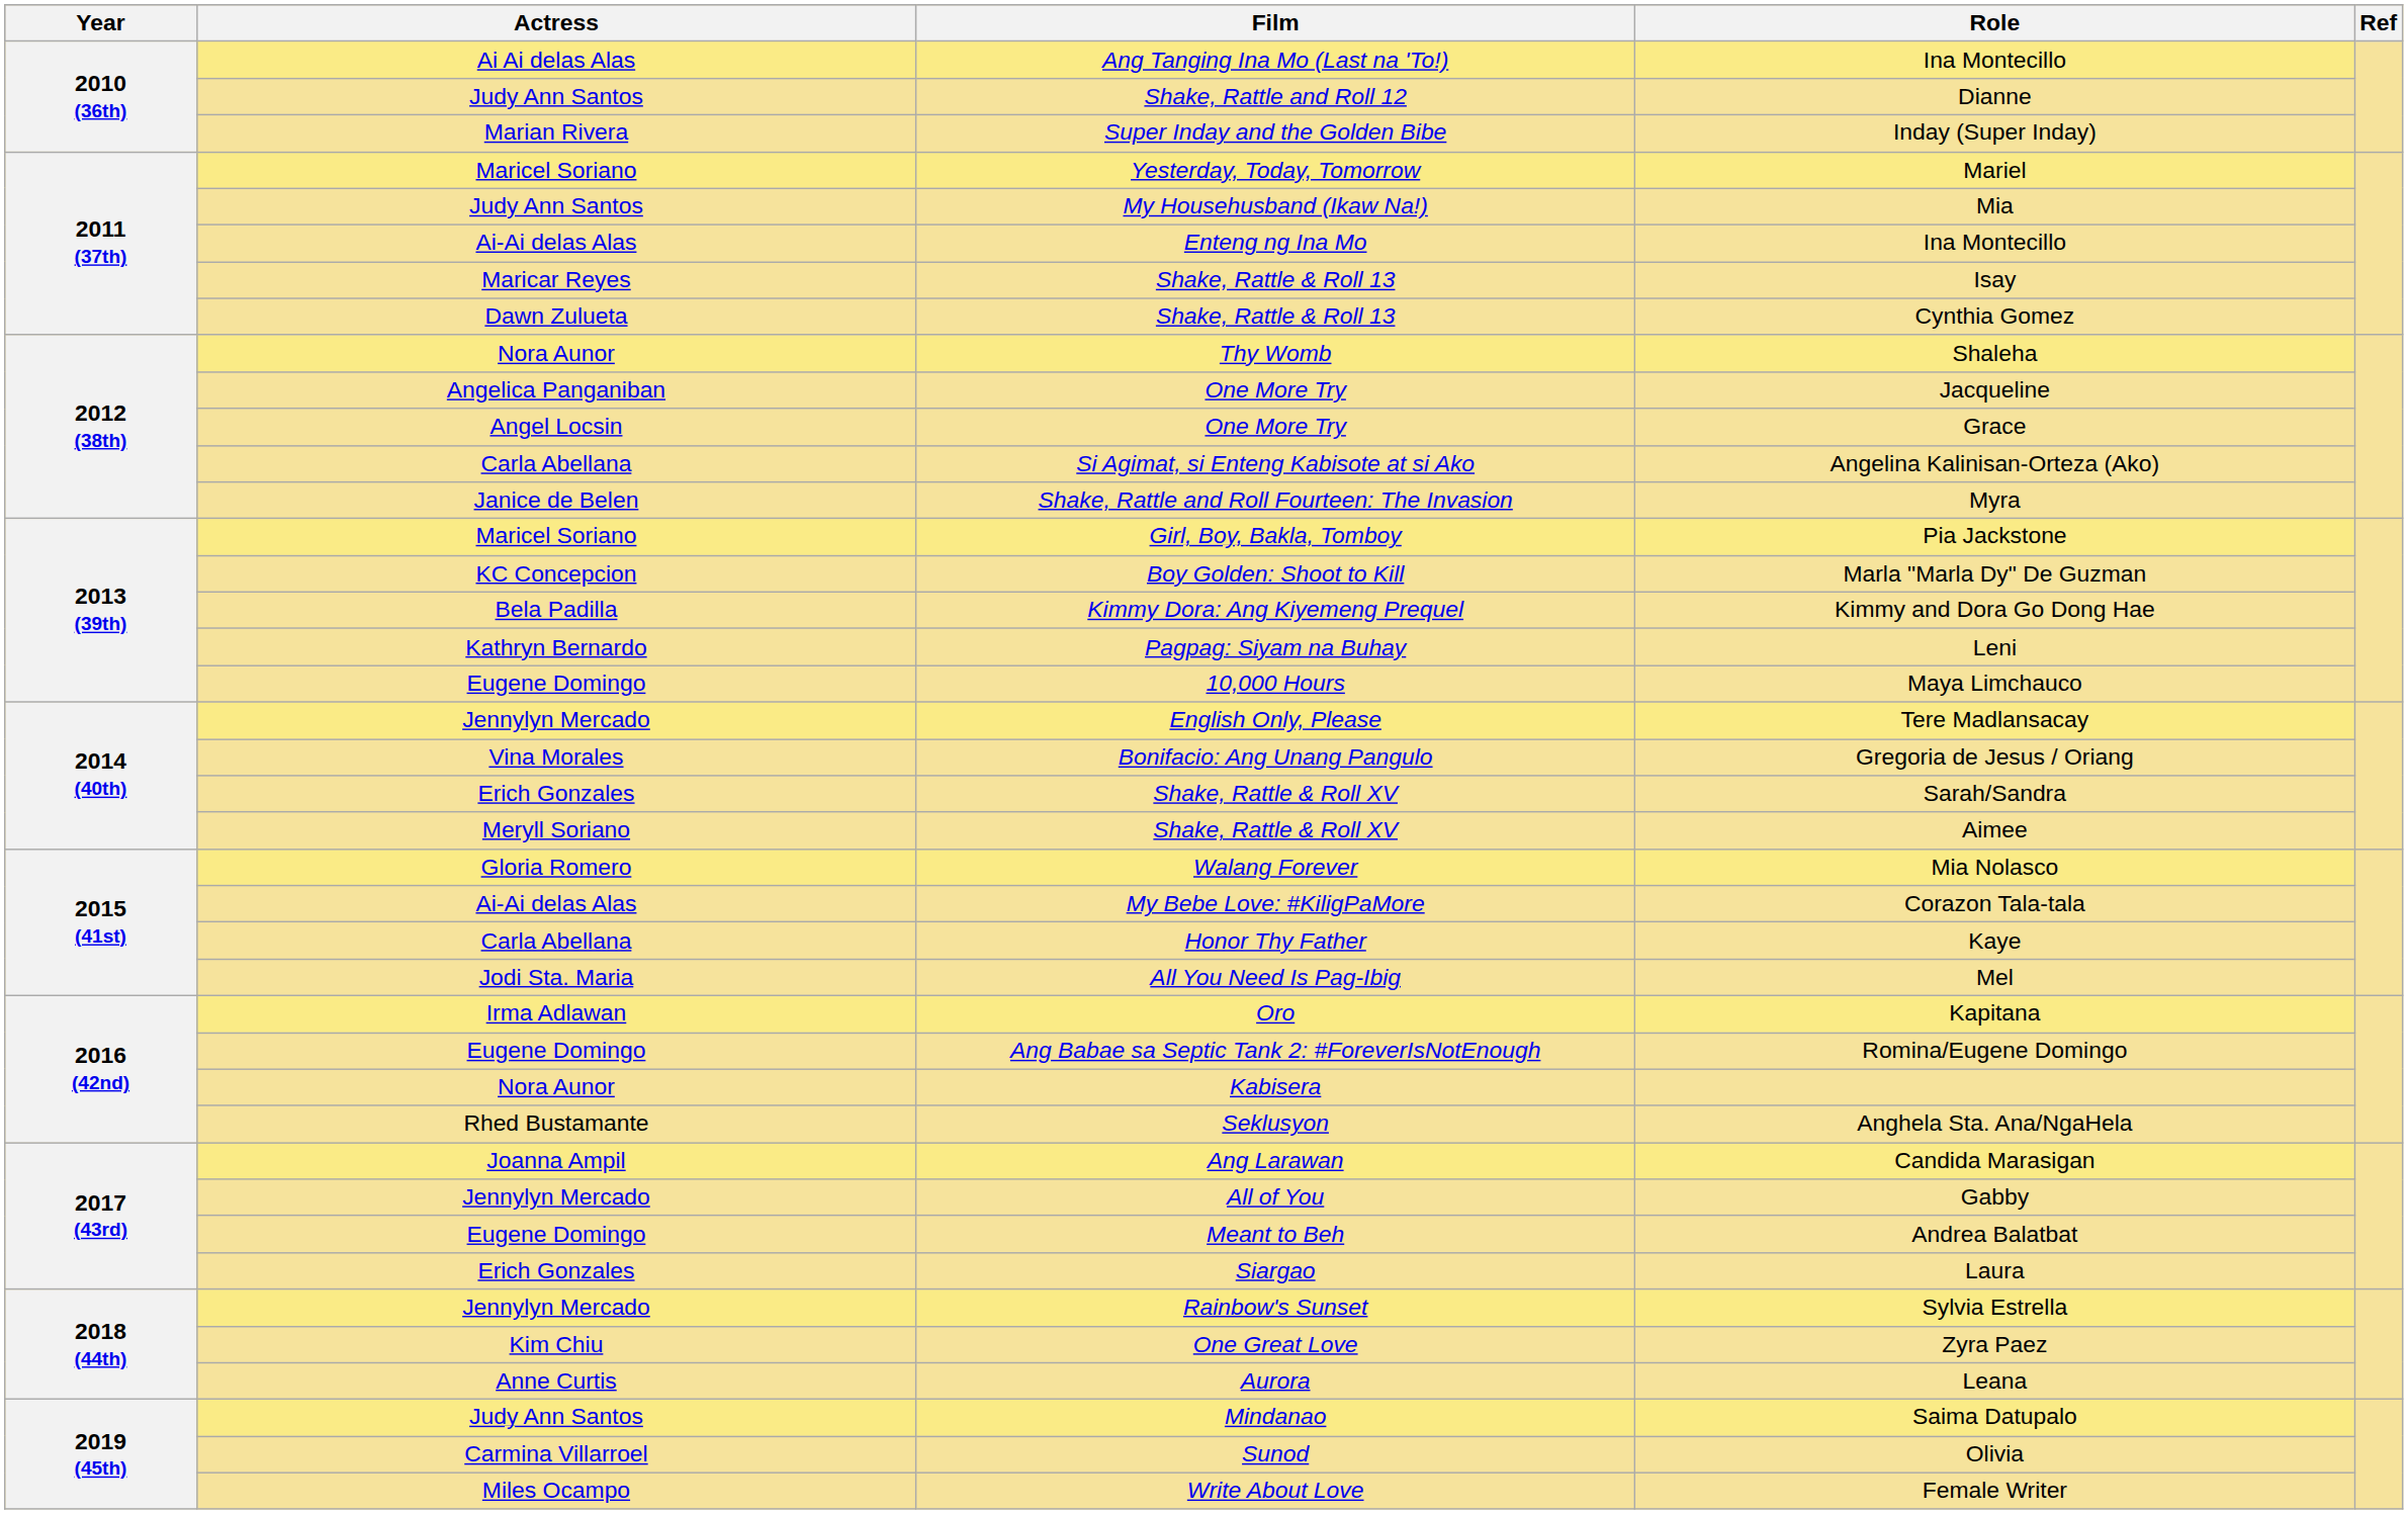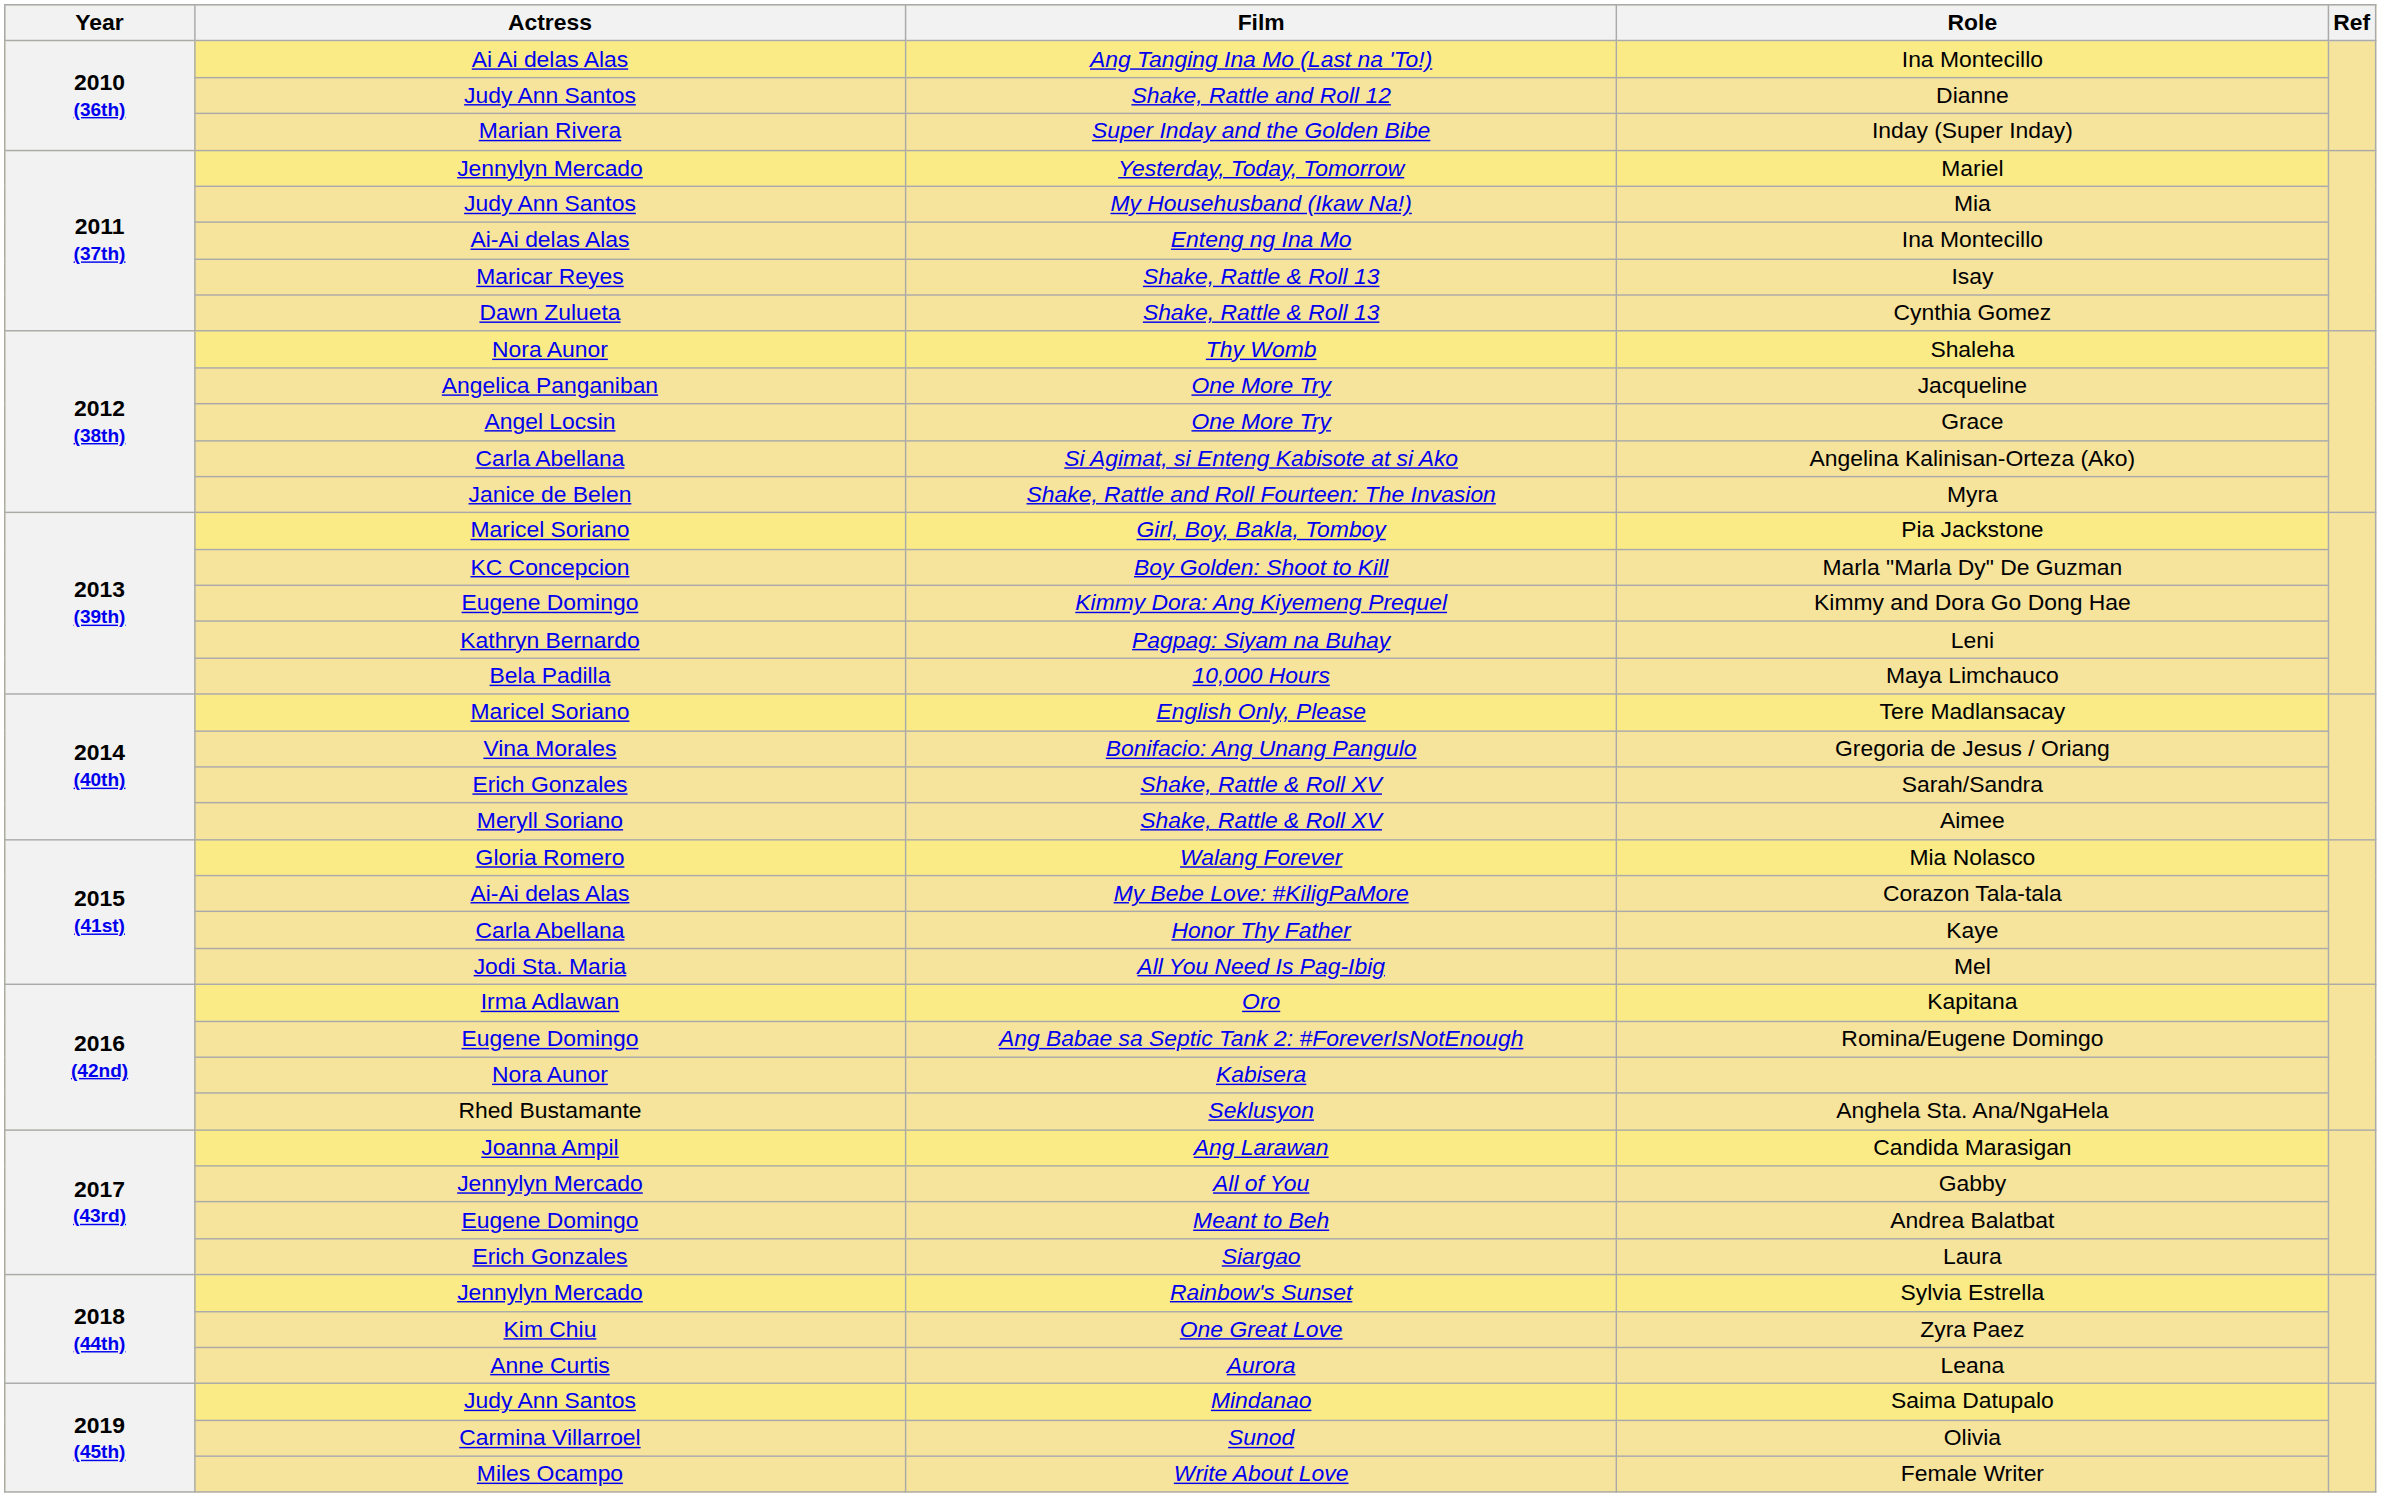 <table class="wikitable" rowspan="2" style="text-align:center; background: #f6e39c">
 <tr style="background:#bebebe;">
 <th scope="col" style="width:8%;">Year</th>
 <th scope="col" style="width:30%;">Actress</th>
 <th scope="col" style="width:30%;">Film</th>
 <th scope="col" style="width:30%;">Role</th>
 <th scope="col" style="width:2%;">Ref</th>
 </tr>
 <tr>
 <th scope="row" style="text-align:center" rowspan=3>2010 <br><small><a href='#'>(36th)</a> </small></th>
 <td style="background:#FAEB86"><a href='#'>Ai Ai delas Alas</a></td>
 <td style="background:#FAEB86"><em><a href='#'>Ang Tanging Ina Mo (Last na 'To!)</a></em></td>
 <td style="background:#FAEB86">Ina Montecillo</td>
 <td rowspan=3></td>
 </tr>
 <tr>
 <td><a href='#'>Judy Ann Santos</a></td>
 <td><em><a href='#'>Shake, Rattle and Roll 12</a></em></td>
 <td>Dianne</td>
 </tr>
 <tr>
 <td><a href='#'>Marian Rivera</a></td>
 <td><em><a href='#'>Super Inday and the Golden Bibe</a></em></td>
 <td>Inday (Super Inday)</td>
 </tr>
 <tr>
 <th scope="row" style="text-align:center" rowspan=5>2011 <br><small><a href='#'>(37th)</a> </small></th>
-<td style="background:#FAEB86"><a href='#'>Maricel Soriano</a></td>
+<td style="background:#FAEB86"><a href='#'>Jennylyn Mercado</a></td>
 <td style="background:#FAEB86"><em><a href='#'>Yesterday, Today, Tomorrow</a></em></td>
 <td style="background:#FAEB86">Mariel</td>
 <td rowspan=5></td>
 </tr>
 <tr>
 <td><a href='#'>Judy Ann Santos</a></td>
 <td><em><a href='#'>My Househusband (Ikaw Na!)</a></em></td>
 <td>Mia</td>
 </tr>
 <tr>
 <td><a href='#'>Ai-Ai delas Alas</a></td>
 <td><em><a href='#'>Enteng ng Ina Mo</a></em></td>
 <td>Ina Montecillo</td>
 </tr>
 <tr>
 <td><a href='#'>Maricar Reyes</a></td>
 <td><em><a href='#'>Shake, Rattle & Roll 13</a></em></td>
 <td>Isay</td>
 </tr>
 <tr>
 <td><a href='#'>Dawn Zulueta</a></td>
 <td><em><a href='#'>Shake, Rattle & Roll 13</a></em></td>
 <td>Cynthia Gomez</td>
 </tr>
 <tr>
 <th scope="row" style="text-align:center" rowspan=5>2012 <br><small><a href='#'>(38th)</a> </small></th>
 <td style="background:#FAEB86"><a href='#'>Nora Aunor</a></td>
 <td style="background:#FAEB86"><em><a href='#'>Thy Womb</a></em></td>
 <td style="background:#FAEB86">Shaleha</td>
 <td rowspan=5></td>
 </tr>
 <tr>
 <td><a href='#'>Angelica Panganiban</a></td>
 <td><em><a href='#'>One More Try</a></em></td>
 <td>Jacqueline</td>
 </tr>
 <tr>
 <td><a href='#'>Angel Locsin</a></td>
 <td><em><a href='#'>One More Try</a></em></td>
 <td>Grace</td>
 </tr>
 <tr>
 <td><a href='#'>Carla Abellana</a></td>
 <td><em><a href='#'>Si Agimat, si Enteng Kabisote at si Ako</a></em></td>
 <td>Angelina Kalinisan-Orteza (Ako)</td>
 </tr>
 <tr>
 <td><a href='#'>Janice de Belen</a></td>
 <td><em><a href='#'>Shake, Rattle and Roll Fourteen: The Invasion</a></em></td>
 <td>Myra</td>
 </tr>
 <tr>
 <th scope="row" style="text-align:center" rowspan=5>2013 <br><small><a href='#'>(39th)</a> </small></th>
 <td style="background:#FAEB86"><a href='#'>Maricel Soriano</a></td>
 <td style="background:#FAEB86"><em><a href='#'>Girl, Boy, Bakla, Tomboy</a></em></td>
 <td style="background:#FAEB86">Pia Jackstone</td>
 <td rowspan=5></td>
 </tr>
 <tr>
 <td><a href='#'>KC Concepcion</a></td>
 <td><em><a href='#'>Boy Golden: Shoot to Kill</a></em></td>
 <td>Marla "Marla Dy" De Guzman</td>
 </tr>
 <tr>
-<td><a href='#'>Bela Padilla</a></td>
+<td><a href='#'>Eugene Domingo</a></td>
 <td><em><a href='#'>Kimmy Dora: Ang Kiyemeng Prequel</a></em></td>
 <td>Kimmy and Dora Go Dong Hae</td>
 </tr>
 <tr>
 <td><a href='#'>Kathryn Bernardo</a></td>
 <td><em><a href='#'>Pagpag: Siyam na Buhay</a></em></td>
 <td>Leni</td>
 </tr>
 <tr>
-<td><a href='#'>Eugene Domingo</a></td>
+<td><a href='#'>Bela Padilla</a></td>
 <td><em><a href='#'>10,000 Hours</a></em></td>
 <td>Maya Limchauco</td>
 </tr>
 <tr>
 <th scope="row" style="text-align:center" rowspan=4>2014 <br><small><a href='#'>(40th)</a> </small></th>
-<td style="background:#FAEB86"><a href='#'>Jennylyn Mercado</a></td>
+<td style="background:#FAEB86"><a href='#'>Maricel Soriano</a></td>
 <td style="background:#FAEB86"><em><a href='#'>English Only, Please</a></em></td>
 <td style="background:#FAEB86">Tere Madlansacay</td>
 <td rowspan=4></td>
 </tr>
 <tr>
 <td><a href='#'>Vina Morales</a></td>
 <td><em><a href='#'>Bonifacio: Ang Unang Pangulo</a></em></td>
 <td>Gregoria de Jesus / Oriang</td>
 </tr>
 <tr>
 <td><a href='#'>Erich Gonzales</a></td>
 <td><em><a href='#'>Shake, Rattle & Roll XV</a></em></td>
 <td>Sarah/Sandra</td>
 </tr>
 <tr>
 <td><a href='#'>Meryll Soriano</a></td>
 <td><em><a href='#'>Shake, Rattle & Roll XV</a></em></td>
 <td>Aimee</td>
 </tr>
 <tr>
 <th scope="row" style="text-align:center" rowspan=4>2015 <br><small><a href='#'>(41st)</a> </small></th>
 <td style="background:#FAEB86"><a href='#'>Gloria Romero</a></td>
 <td style="background:#FAEB86"><em><a href='#'>Walang Forever</a></em></td>
 <td style="background:#FAEB86">Mia Nolasco</td>
 <td rowspan=4></td>
 </tr>
 <tr>
 <td><a href='#'>Ai-Ai delas Alas</a></td>
 <td><em><a href='#'>My Bebe Love: #KiligPaMore</a></em></td>
 <td>Corazon Tala-tala</td>
 </tr>
 <tr>
 <td><a href='#'>Carla Abellana</a></td>
 <td><em><a href='#'>Honor Thy Father</a></em></td>
 <td>Kaye</td>
 </tr>
 <tr>
 <td><a href='#'>Jodi Sta. Maria</a></td>
 <td><em><a href='#'>All You Need Is Pag-Ibig</a></em></td>
 <td>Mel</td>
 </tr>
 <tr>
 <th scope="row" style="text-align:center" rowspan=4>2016 <br><small><a href='#'>(42nd)</a> </small></th>
 <td style="background:#FAEB86"><a href='#'>Irma Adlawan</a></td>
 <td style="background:#FAEB86"><em><a href='#'>Oro</a></em></td>
 <td style="background:#FAEB86">Kapitana</td>
 <td rowspan=4></td>
 </tr>
 <tr>
 <td><a href='#'>Eugene Domingo</a></td>
 <td><em><a href='#'>Ang Babae sa Septic Tank 2: #ForeverIsNotEnough</a></em></td>
 <td>Romina/Eugene Domingo</td>
 </tr>
 <tr>
 <td><a href='#'>Nora Aunor</a></td>
 <td><em><a href='#'>Kabisera</a></em></td>
 <td></td>
 </tr>
 <tr>
 <td>Rhed Bustamante</td>
 <td><em><a href='#'>Seklusyon</a></em></td>
 <td>Anghela Sta. Ana/NgaHela</td>
 </tr>
 <tr>
 <th scope="row" style="text-align:center" rowspan=4>2017 <br><small><a href='#'>(43rd)</a> </small></th>
 <td style="background:#FAEB86"><a href='#'>Joanna Ampil</a></td>
 <td style="background:#FAEB86"><em><a href='#'>Ang Larawan</a></em></td>
 <td style="background:#FAEB86">Candida Marasigan</td>
 <td rowspan=4></td>
 </tr>
 <tr>
 <td><a href='#'>Jennylyn Mercado</a></td>
 <td><em><a href='#'>All of You</a></em></td>
 <td>Gabby</td>
 </tr>
 <tr>
 <td><a href='#'>Eugene Domingo</a></td>
 <td><em><a href='#'>Meant to Beh</a></em></td>
 <td>Andrea Balatbat</td>
 </tr>
 <tr>
 <td><a href='#'>Erich Gonzales</a></td>
 <td><em><a href='#'>Siargao</a></em></td>
 <td>Laura</td>
 </tr>
 <tr>
 <th scope="row" style="text-align:center" rowspan=3>2018 <br><small><a href='#'>(44th)</a> </small></th>
 <td style="background:#FAEB86"><a href='#'>Jennylyn Mercado</a></td>
 <td style="background:#FAEB86"><em><a href='#'>Rainbow's Sunset</a></em></td>
 <td style="background:#FAEB86">Sylvia Estrella</td>
 <td rowspan=3></td>
 </tr>
 <tr>
 <td><a href='#'>Kim Chiu</a></td>
 <td><em><a href='#'>One Great Love</a></em></td>
 <td>Zyra Paez</td>
 </tr>
 <tr>
 <td><a href='#'>Anne Curtis</a></td>
 <td><em><a href='#'>Aurora</a></em></td>
 <td>Leana</td>
 </tr>
 <tr>
 <th scope="row" style="text-align:center" rowspan=3>2019 <br><small><a href='#'>(45th)</a> </small></th>
 <td style="background:#FAEB86"><a href='#'>Judy Ann Santos</a></td>
 <td style="background:#FAEB86"><em><a href='#'>Mindanao</a></em></td>
 <td style="background:#FAEB86">Saima Datupalo</td>
 <td rowspan=3></td>
 </tr>
 <tr>
 <td><a href='#'>Carmina Villarroel</a></td>
 <td><em><a href='#'>Sunod</a></em></td>
 <td>Olivia</td>
 </tr>
 <tr>
 <td><a href='#'>Miles Ocampo</a></td>
 <td><em><a href='#'>Write About Love</a></em></td>
 <td>Female Writer</td>
 </tr>
 </table>
